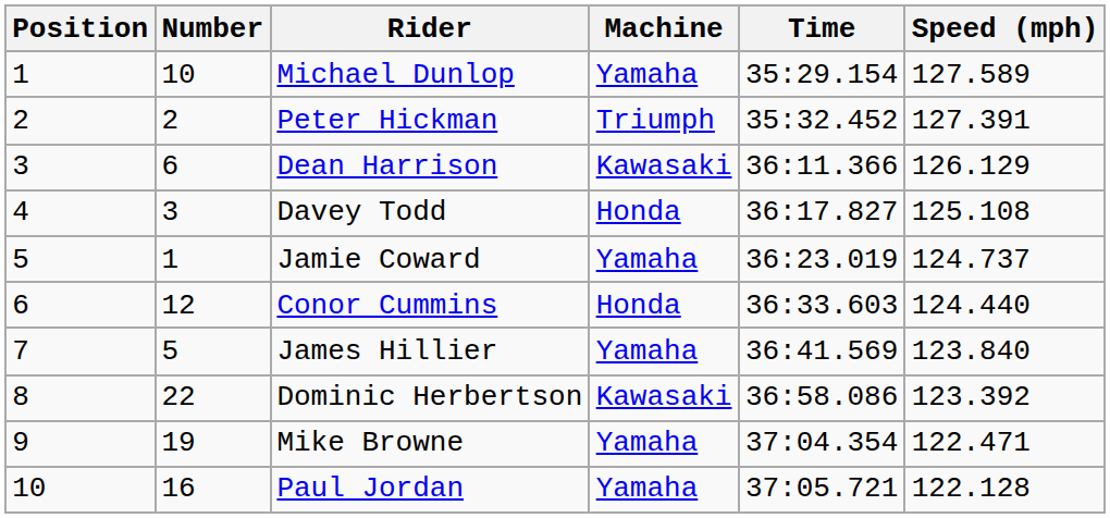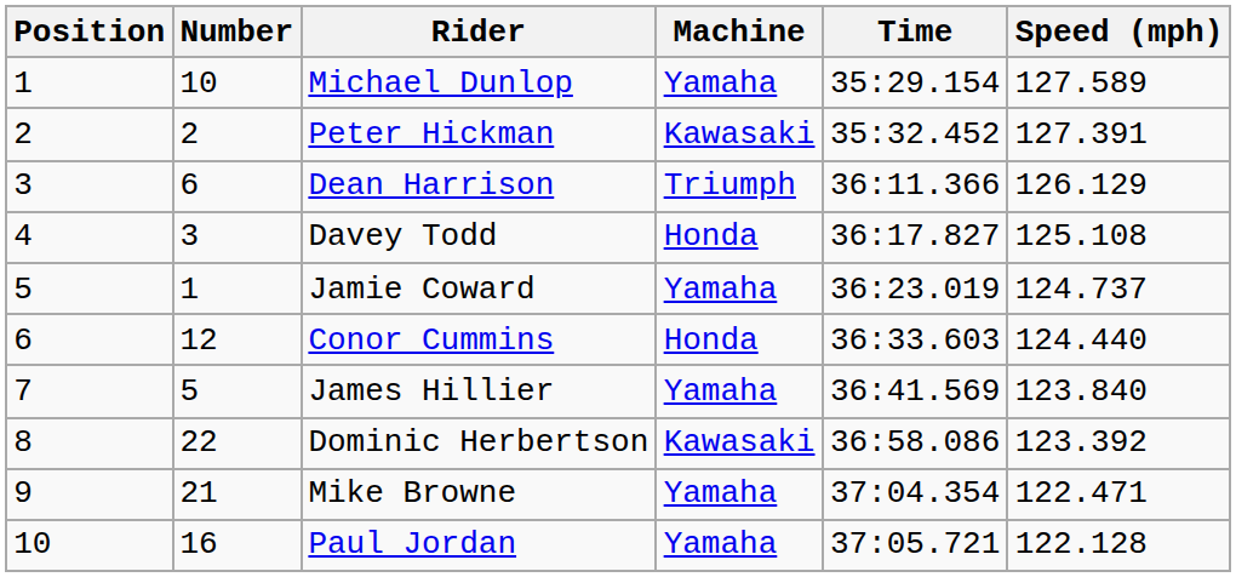 <table class="wikitable">
 <tr>
 <th>Position</th>
 <th>Number</th>
 <th>Rider</th>
 <th>Machine</th>
 <th>Time</th>
 <th>Speed (mph)</th>
 </tr>
 <tr>
 <td>1</td>
 <td>10</td>
 <td> <a href='#'>Michael Dunlop</a></td>
 <td><a href='#'>Yamaha</a></td>
 <td>35:29.154</td>
 <td>127.589</td>
 </tr>
 <tr>
 <td>2</td>
 <td>2</td>
 <td> <a href='#'>Peter Hickman</a></td>
-<td><a href='#'>Triumph</a></td>
+<td><a href='#'>Kawasaki</a></td>
 <td>35:32.452</td>
 <td>127.391</td>
 </tr>
 <tr>
 <td>3</td>
 <td>6</td>
 <td> <a href='#'>Dean Harrison</a></td>
-<td><a href='#'>Kawasaki</a></td>
+<td><a href='#'>Triumph</a></td>
 <td>36:11.366</td>
 <td>126.129</td>
 </tr>
 <tr>
 <td>4</td>
 <td>3</td>
 <td> Davey Todd</td>
 <td><a href='#'>Honda</a></td>
 <td>36:17.827</td>
 <td>125.108</td>
 </tr>
 <tr>
 <td>5</td>
 <td>1</td>
 <td> Jamie Coward</td>
 <td><a href='#'>Yamaha</a></td>
 <td>36:23.019</td>
 <td>124.737</td>
 </tr>
 <tr>
 <td>6</td>
 <td>12</td>
 <td> <a href='#'>Conor Cummins</a></td>
 <td><a href='#'>Honda</a></td>
 <td>36:33.603</td>
 <td>124.440</td>
 </tr>
 <tr>
 <td>7</td>
 <td>5</td>
 <td> James Hillier</td>
 <td><a href='#'>Yamaha</a></td>
 <td>36:41.569</td>
 <td>123.840</td>
 </tr>
 <tr>
 <td>8</td>
 <td>22</td>
 <td> Dominic Herbertson</td>
 <td><a href='#'>Kawasaki</a></td>
 <td>36:58.086</td>
 <td>123.392</td>
 </tr>
 <tr>
 <td>9</td>
-<td>19</td>
+<td>21</td>
 <td> Mike Browne</td>
 <td><a href='#'>Yamaha</a></td>
 <td>37:04.354</td>
 <td>122.471</td>
 </tr>
 <tr>
 <td>10</td>
 <td>16</td>
 <td> <a href='#'>Paul Jordan</a></td>
 <td><a href='#'>Yamaha</a></td>
 <td>37:05.721</td>
 <td>122.128</td>
 </tr>
 </table>
